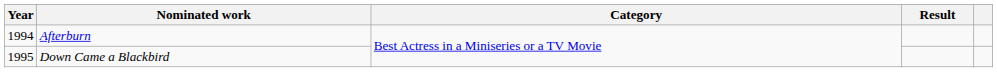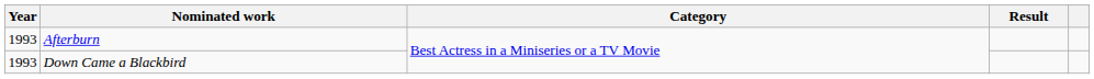 <table class="wikitable sortable">
 <tr>
 <th scope="col" style="width:1em;">Year</th>
 <th scope="col" style="width:25em;">Nominated work</th>
 <th scope="col" style="width:40em;">Category</th>
 <th scope="col" style="width:5em;">Result</th>
 <th scope="col" style="width:1em;"class="unsortable"></th>
 </tr>
 <tr>
-<td>1994</td>
+<td>1993</td>
 <td><em><a href='#'>Afterburn</a></em></td>
 <td rowspan="2"><a href='#'>Best Actress in a Miniseries or a TV Movie</a></td>
 <td></td>
 <td></td>
 </tr>
 <tr>
-<td>1995</td>
+<td>1993</td>
 <td><em>Down Came a Blackbird</em></td>
 <td></td>
 <td></td>
 </tr>
 </table>
